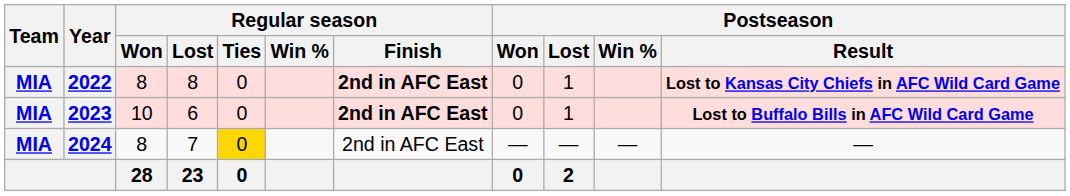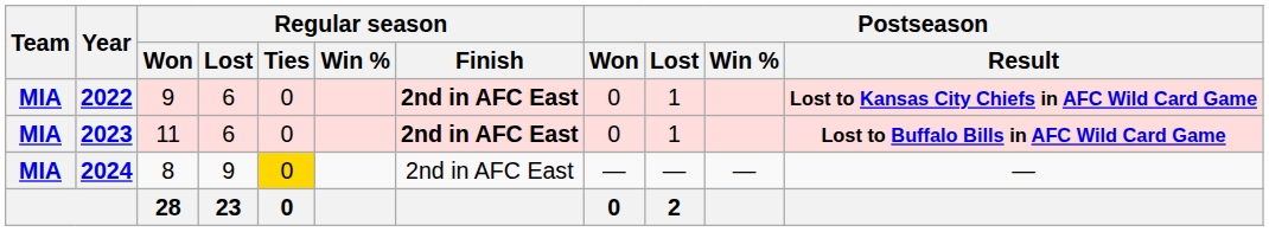 <table class="wikitable" style="font-size: 95%; text-align:center">
 <tr>
 <th rowspan="2">Team</th>
 <th rowspan="2">Year</th>
 <th colspan="5">Regular season</th>
 <th colspan="4">Postseason</th>
 </tr>
 <tr>
 <th>Won</th>
 <th>Lost</th>
 <th>Ties</th>
 <th>Win %</th>
 <th>Finish</th>
 <th>Won</th>
 <th>Lost</th>
 <th>Win %</th>
 <th>Result</th>
 </tr>
 <tr style="background:#fdd">
 <th><a href='#'>MIA</a></th>
 <th><a href='#'>2022</a></th>
-<td>8</td>
-<td>8</td>
+<td>9</td>
+<td>6</td>
 <td>0</td>
 <td></td>
 <td><strong>2nd in AFC East</strong></td>
 <td>0</td>
 <td>1</td>
 <td></td>
 <td><small><strong>Lost to <a href='#'>Kansas City Chiefs</a> in <a href='#'>AFC Wild Card Game</a></strong></small></td>
 </tr>
 <tr style="background:#fdd;">
 <th><a href='#'>MIA</a></th>
 <th><a href='#'>2023</a></th>
-<td>10</td>
+<td>11</td>
 <td>6</td>
 <td>0</td>
 <td></td>
 <td><strong>2nd in AFC East</strong></td>
 <td>0</td>
 <td>1</td>
 <td></td>
 <td><small><strong>Lost to <a href='#'>Buffalo Bills</a> in <a href='#'>AFC Wild Card Game</a></strong></small></td>
 </tr>
 <tr>
 <th><a href='#'>MIA</a></th>
 <th><a href='#'>2024</a></th>
 <td>8</td>
-<td>7</td>
+<td>9</td>
 <td style="background: gold;">0</td>
 <td></td>
 <td>2nd in AFC East</td>
 <td>—</td>
 <td>—</td>
 <td>—</td>
 <td>—</td>
 </tr>
 <tr>
 <th colspan="2"></th>
 <th>28</th>
 <th>23</th>
 <th>0</th>
 <th></th>
 <th></th>
 <th>0</th>
 <th>2</th>
 <th></th>
 <th></th>
 </tr>
 </table>
